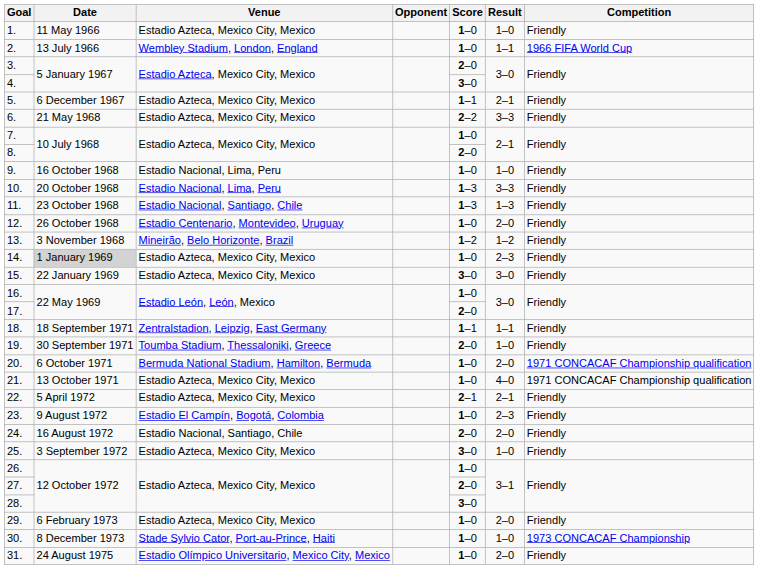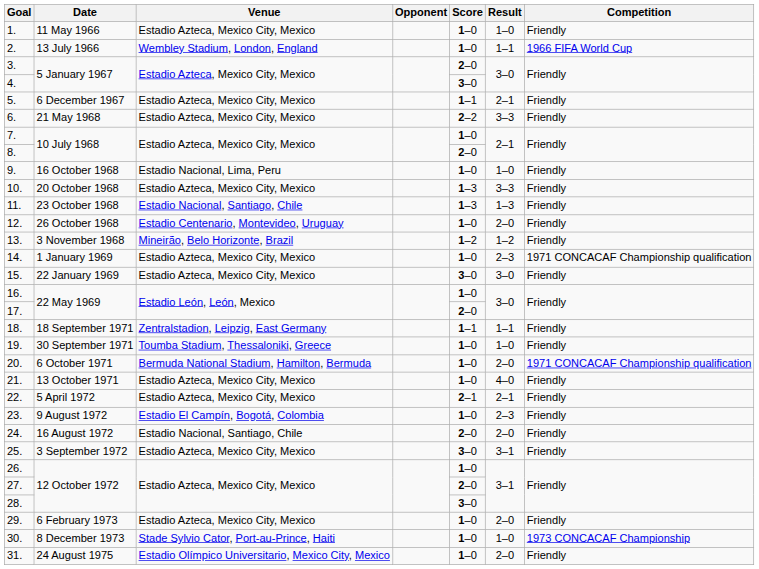 <table class="wikitable collapsible collapsed">
 <tr>
 <th>Goal</th>
 <th>Date</th>
 <th>Venue</th>
 <th>Opponent</th>
 <th>Score</th>
 <th>Result</th>
 <th>Competition</th>
 </tr>
 <tr>
 <td>1.</td>
 <td>11 May 1966</td>
 <td>Estadio Azteca, Mexico City, Mexico</td>
 <td></td>
 <td align=center><strong>1</strong>–0</td>
 <td align=center>1–0</td>
 <td>Friendly</td>
 </tr>
 <tr>
 <td>2.</td>
 <td>13 July 1966</td>
 <td><a href='#'>Wembley Stadium</a>, <a href='#'>London</a>, <a href='#'>England</a></td>
 <td></td>
 <td align=center><strong>1</strong>–0</td>
 <td align=center>1–1</td>
 <td><a href='#'>1966 FIFA World Cup</a></td>
 </tr>
 <tr>
 <td>3.</td>
 <td rowspan="2">5 January 1967</td>
 <td rowspan="2"><a href='#'>Estadio Azteca</a>, Mexico City, Mexico</td>
 <td rowspan="2"></td>
 <td align=center><strong>2</strong>–0</td>
 <td align=center rowspan="2">3–0</td>
 <td rowspan="2">Friendly</td>
 </tr>
 <tr>
 <td>4.</td>
 <td align=center><strong>3</strong>–0</td>
 </tr>
 <tr>
 <td>5.</td>
 <td>6 December 1967</td>
 <td>Estadio Azteca, Mexico City, Mexico</td>
 <td></td>
 <td align=center><strong>1</strong>–1</td>
 <td align=center>2–1</td>
 <td>Friendly</td>
 </tr>
 <tr>
 <td>6.</td>
 <td>21 May 1968</td>
 <td>Estadio Azteca, Mexico City, Mexico</td>
 <td></td>
 <td align=center><strong>2</strong>–2</td>
 <td align=center>3–3</td>
 <td>Friendly</td>
 </tr>
 <tr>
 <td>7.</td>
 <td rowspan="2">10 July 1968</td>
 <td rowspan="2">Estadio Azteca, Mexico City, Mexico</td>
 <td rowspan="2"></td>
 <td align=center><strong>1</strong>–0</td>
 <td align=center rowspan="2">2–1</td>
 <td rowspan="2">Friendly</td>
 </tr>
 <tr>
 <td>8.</td>
 <td align=center><strong>2</strong>–0</td>
 </tr>
 <tr>
 <td>9.</td>
 <td>16 October 1968</td>
 <td>Estadio Nacional, Lima, Peru</td>
 <td></td>
 <td align=center><strong>1</strong>–0</td>
 <td align=center>1–0</td>
 <td>Friendly</td>
 </tr>
 <tr>
 <td>10.</td>
 <td>20 October 1968</td>
-<td><a href='#'>Estadio Nacional</a>, <a href='#'>Lima</a>, <a href='#'>Peru</a></td>
+<td>Estadio Azteca, Mexico City, Mexico</td>
 <td></td>
 <td align=center><strong>1</strong>–3</td>
 <td align=center>3–3</td>
 <td>Friendly</td>
 </tr>
 <tr>
 <td>11.</td>
 <td>23 October 1968</td>
 <td><a href='#'>Estadio Nacional</a>, <a href='#'>Santiago</a>, <a href='#'>Chile</a></td>
 <td></td>
 <td align=center><strong>1</strong>–3</td>
 <td align=center>1–3</td>
 <td>Friendly</td>
 </tr>
 <tr>
 <td>12.</td>
 <td>26 October 1968</td>
 <td><a href='#'>Estadio Centenario</a>, <a href='#'>Montevideo</a>, <a href='#'>Uruguay</a></td>
 <td></td>
 <td align=center><strong>1</strong>–0</td>
 <td align=center>2–0</td>
 <td>Friendly</td>
 </tr>
 <tr>
 <td>13.</td>
 <td>3 November 1968</td>
 <td><a href='#'>Mineirão</a>, <a href='#'>Belo Horizonte</a>, <a href='#'>Brazil</a></td>
 <td></td>
 <td align=center><strong>1</strong>–2</td>
 <td align=center>1–2</td>
 <td>Friendly</td>
 </tr>
 <tr>
 <td>14.</td>
-<td style="background: lightgrey;">1 January 1969</td>
+<td>1 January 1969</td>
 <td>Estadio Azteca, Mexico City, Mexico</td>
 <td></td>
 <td align=center><strong>1</strong>–0</td>
 <td align=center>2–3</td>
-<td>Friendly</td>
+<td>1971 CONCACAF Championship qualification</td>
 </tr>
 <tr>
 <td>15.</td>
 <td>22 January 1969</td>
 <td>Estadio Azteca, Mexico City, Mexico</td>
 <td></td>
 <td align=center><strong>3</strong>–0</td>
 <td align=center>3–0</td>
 <td>Friendly</td>
 </tr>
 <tr>
 <td>16.</td>
 <td rowspan="2">22 May 1969</td>
 <td rowspan="2"><a href='#'>Estadio León</a>, <a href='#'>León</a>, Mexico</td>
 <td rowspan="2"></td>
 <td align=center><strong>1</strong>–0</td>
 <td align=center rowspan="2">3–0</td>
 <td rowspan="2">Friendly</td>
 </tr>
 <tr>
 <td>17.</td>
 <td align=center><strong>2</strong>–0</td>
 </tr>
 <tr>
 <td>18.</td>
 <td>18 September 1971</td>
 <td><a href='#'>Zentralstadion</a>, <a href='#'>Leipzig</a>, <a href='#'>East Germany</a></td>
 <td></td>
 <td align=center><strong>1</strong>–1</td>
 <td align=center>1–1</td>
 <td>Friendly</td>
 </tr>
 <tr>
 <td>19.</td>
 <td>30 September 1971</td>
 <td><a href='#'>Toumba Stadium</a>, <a href='#'>Thessaloniki</a>, <a href='#'>Greece</a></td>
 <td></td>
-<td align=center><strong>2</strong>–0</td>
+<td align=center><strong>1</strong>–0</td>
 <td align=center>1–0</td>
 <td>Friendly</td>
 </tr>
 <tr>
 <td>20.</td>
 <td>6 October 1971</td>
 <td><a href='#'>Bermuda National Stadium</a>, <a href='#'>Hamilton</a>, <a href='#'>Bermuda</a></td>
 <td></td>
 <td align=center><strong>1</strong>–0</td>
 <td align=center>2–0</td>
 <td><a href='#'>1971 CONCACAF Championship qualification</a></td>
 </tr>
 <tr>
 <td>21.</td>
 <td>13 October 1971</td>
 <td>Estadio Azteca, Mexico City, Mexico</td>
 <td></td>
 <td align=center><strong>1</strong>–0</td>
 <td align=center>4–0</td>
-<td>1971 CONCACAF Championship qualification</td>
+<td>Friendly</td>
 </tr>
 <tr>
 <td>22.</td>
 <td>5 April 1972</td>
 <td>Estadio Azteca, Mexico City, Mexico</td>
 <td></td>
 <td align=center><strong>2</strong>–1</td>
 <td align=center>2–1</td>
 <td>Friendly</td>
 </tr>
 <tr>
 <td>23.</td>
 <td>9 August 1972</td>
 <td><a href='#'>Estadio El Campín</a>, <a href='#'>Bogotá</a>, <a href='#'>Colombia</a></td>
 <td></td>
 <td align=center><strong>1</strong>–0</td>
 <td align=center>2–3</td>
 <td>Friendly</td>
 </tr>
 <tr>
 <td>24.</td>
 <td>16 August 1972</td>
 <td>Estadio Nacional, Santiago, Chile</td>
 <td></td>
 <td align=center><strong>2</strong>–0</td>
 <td align=center>2–0</td>
 <td>Friendly</td>
 </tr>
 <tr>
 <td>25.</td>
 <td>3 September 1972</td>
 <td>Estadio Azteca, Mexico City, Mexico</td>
 <td></td>
 <td align=center><strong>3</strong>–0</td>
-<td align=center>1–0</td>
+<td align=center>3–1</td>
 <td>Friendly</td>
 </tr>
 <tr>
 <td>26.</td>
 <td rowspan="3">12 October 1972</td>
 <td rowspan="3">Estadio Azteca, Mexico City, Mexico</td>
 <td rowspan="3"></td>
 <td align=center><strong>1</strong>–0</td>
 <td align=center rowspan="3">3–1</td>
 <td rowspan="3">Friendly</td>
 </tr>
 <tr>
 <td>27.</td>
 <td align=center><strong>2</strong>–0</td>
 </tr>
 <tr>
 <td>28.</td>
 <td align=center><strong>3</strong>–0</td>
 </tr>
 <tr>
 <td>29.</td>
 <td>6 February 1973</td>
 <td>Estadio Azteca, Mexico City, Mexico</td>
 <td></td>
 <td align=center><strong>1</strong>–0</td>
 <td align=center>2–0</td>
 <td>Friendly</td>
 </tr>
 <tr>
 <td>30.</td>
 <td>8 December 1973</td>
 <td><a href='#'>Stade Sylvio Cator</a>, <a href='#'>Port-au-Prince</a>, <a href='#'>Haiti</a></td>
 <td></td>
 <td align=center><strong>1</strong>–0</td>
 <td align=center>1–0</td>
 <td><a href='#'>1973 CONCACAF Championship</a></td>
 </tr>
 <tr>
 <td>31.</td>
 <td>24 August 1975</td>
 <td><a href='#'>Estadio Olímpico Universitario</a>, <a href='#'>Mexico City</a>, <a href='#'>Mexico</a></td>
 <td></td>
 <td align=center><strong>1</strong>–0</td>
 <td align=center>2–0</td>
 <td>Friendly</td>
 </tr>
 </table>
